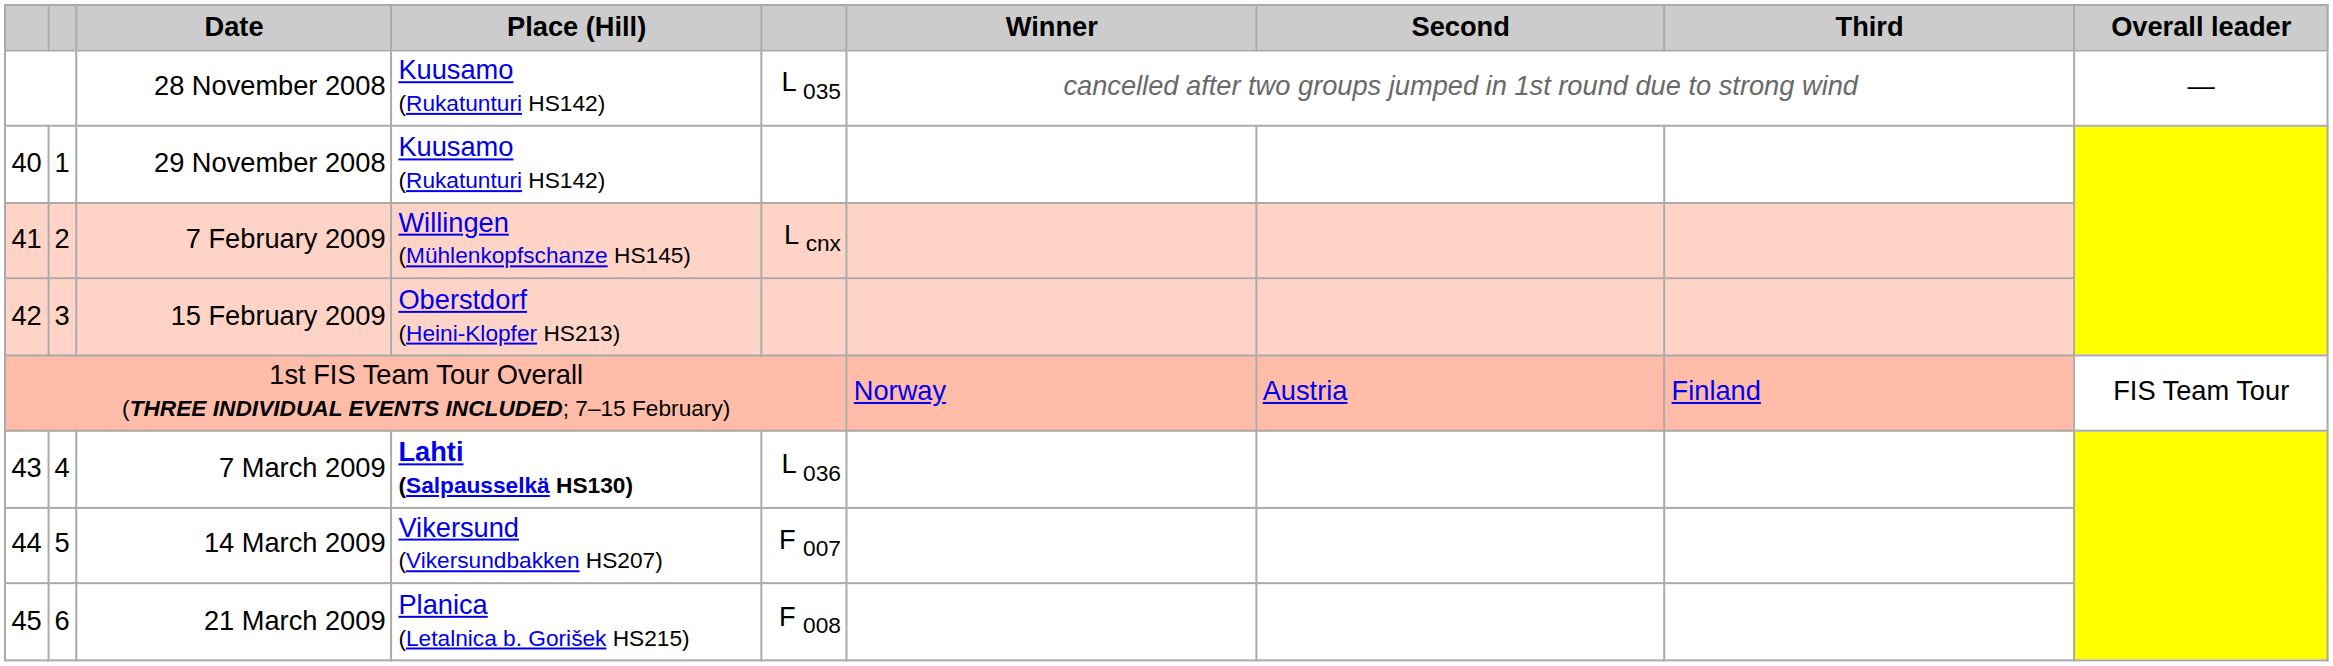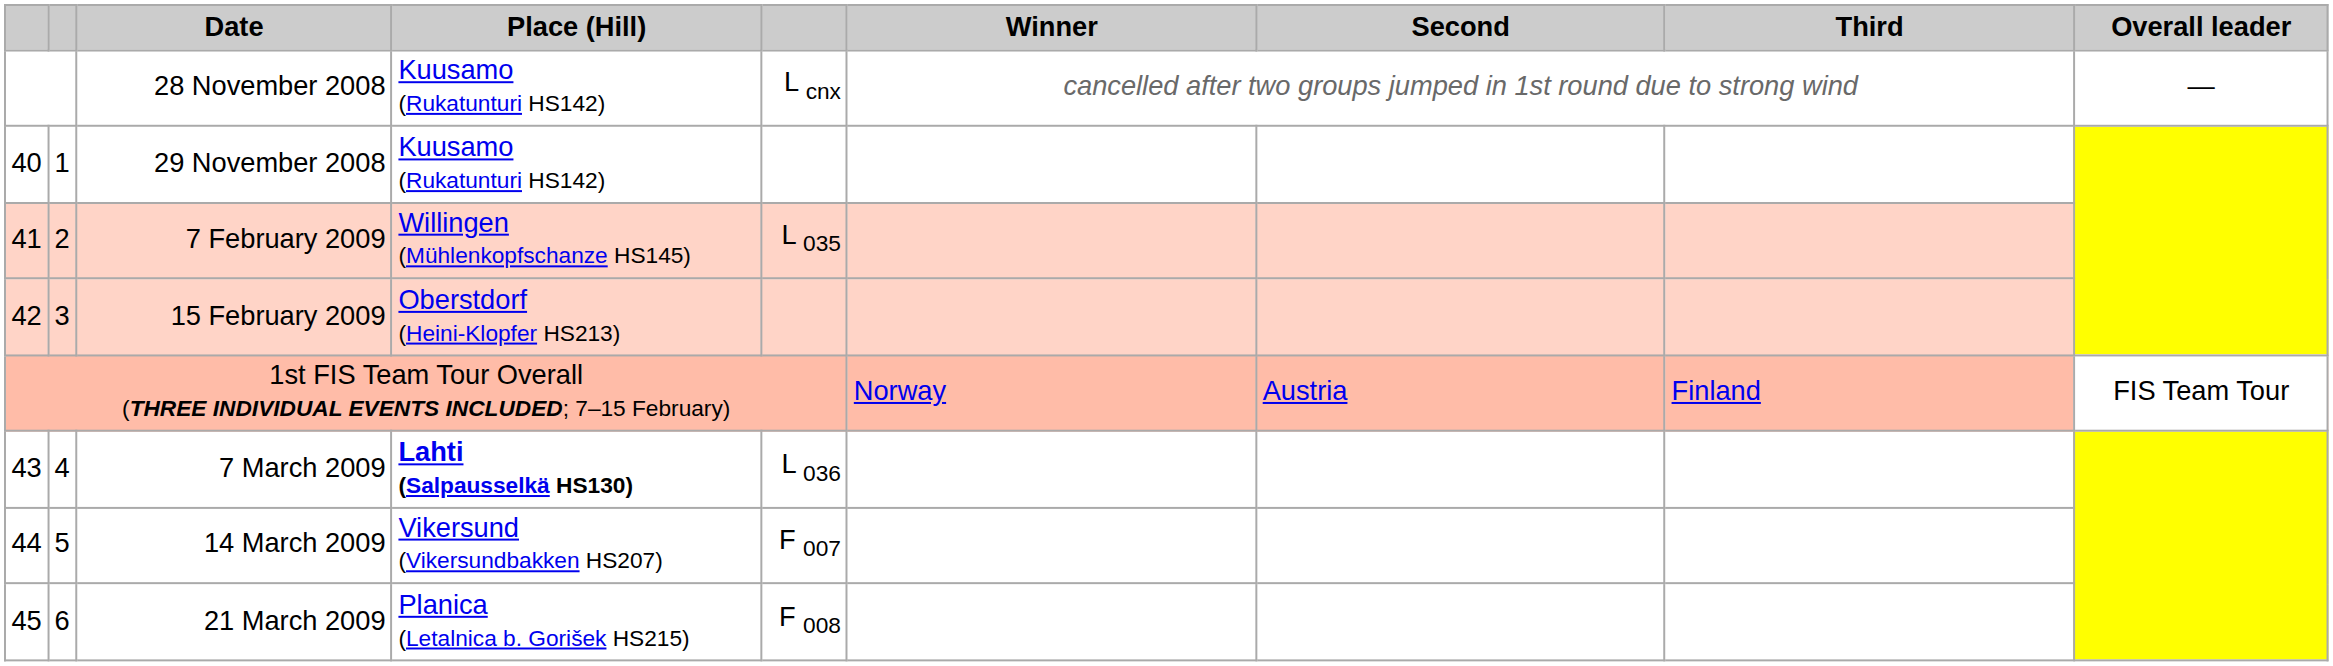 <table class="wikitable plainrowheaders" style="background:#fff; font-size:86%; line-height:16px; border:grey solid 1px; border-collapse:collapse;">
 <tr>
 <th scope="col" style="background:#ccc; width=30 px;"></th>
 <th scope="col" style="background:#ccc; width=30 px;"></th>
 <th scope="col" style="background:#ccc; width:153px;">Date</th>
 <th scope="col" style="background:#ccc; width:180px;">Place (Hill)</th>
 <th scope="col" style="background:#ccc; width:37px;"></th>
 <th scope="col" style="background:#ccc; width:200px;">Winner</th>
 <th scope="col" style="background:#ccc; width:200px;">Second</th>
 <th scope="col" style="background:#ccc; width:200px;">Third</th>
 <th scope="col" style="background:#ccc; width:122px;">Overall leader</th>
 </tr>
 <tr>
 <td colspan=2></td>
 <td align=right>28 November 2008</td>
 <td> <a href='#'>Kuusamo</a><br><small>(<a href='#'>Rukatunturi</a> HS142)</small></td>
-<td align=right>L <sub>035</sub></td>
+<td align=right>L <sub>cnx</sub></td>
 <td colspan=3 align=center style=color:#696969><em>cancelled after two groups jumped in 1st round due to strong wind</em></td>
 <td align=center>—</td>
 </tr>
 <tr>
 <td align=center>40</td>
 <td align=center>1</td>
 <td align=right>29 November 2008</td>
 <td> <a href='#'>Kuusamo</a><br><small>(<a href='#'>Rukatunturi</a> HS142)</small></td>
 <td align=right></td>
 <td></td>
 <td></td>
 <td></td>
 <td rowspan=3 bgcolor=yellow></td>
 </tr>
 <tr bgcolor=#FFD4C7>
 <td align=center>41</td>
 <td align=center>2</td>
 <td align=right>7 February 2009</td>
 <td> <a href='#'>Willingen</a><br><small>(<a href='#'>Mühlenkopfschanze</a> HS145)</small></td>
-<td align=right>L <sub>cnx</sub></td>
+<td align=right>L <sub>035</sub></td>
 <td></td>
 <td></td>
 <td></td>
 </tr>
 <tr bgcolor=#FFD4C7>
 <td align=center>42</td>
 <td align=center>3</td>
 <td align=right>15 February 2009</td>
 <td> <a href='#'>Oberstdorf</a><br><small>(<a href='#'>Heini-Klopfer</a> HS213)</small></td>
 <td align=right></td>
 <td></td>
 <td></td>
 <td></td>
 </tr>
 <tr bgcolor=#FFBCA8>
 <td colspan=5 align=center>1st FIS Team Tour Overall<br><small>(<strong><em>THREE INDIVIDUAL EVENTS INCLUDED</em></strong>; 7–15 February)</small></td>
 <td> <a href='#'>Norway</a></td>
 <td> <a href='#'>Austria</a></td>
 <td> <a href='#'>Finland</a></td>
 <td style="background:white; text-align:center">FIS Team Tour</td>
 </tr>
 <tr>
 <td align=center>43</td>
 <td align=center>4</td>
 <td align=right>7 March 2009</td>
 <td><strong> <a href='#'>Lahti</a><br><small>(<a href='#'>Salpausselkä</a> HS130)</small></strong></td>
 <td align=right>L <sub>036</sub></td>
 <td></td>
 <td></td>
 <td></td>
 <td bgcolor=yellow rowspan=3></td>
 </tr>
 <tr>
 <td align=center>44</td>
 <td align=center>5</td>
 <td align=right>14 March 2009</td>
 <td> <a href='#'>Vikersund</a><br><small>(<a href='#'>Vikersundbakken</a> HS207)</small></td>
 <td align=right>F <sub>007 </sub></td>
 <td></td>
 <td></td>
 <td></td>
 </tr>
 <tr>
 <td align=center>45</td>
 <td align=center>6</td>
 <td align=right>21 March 2009</td>
 <td> <a href='#'>Planica</a><br><small>(<a href='#'>Letalnica b. Gorišek</a> HS215)</small></td>
 <td align=right>F <sub>008</sub></td>
 <td></td>
 <td></td>
 <td></td>
 </tr>
 </table>
